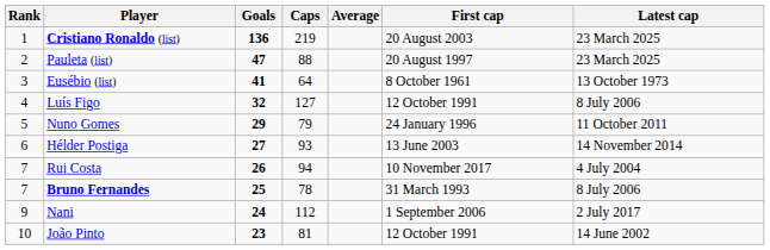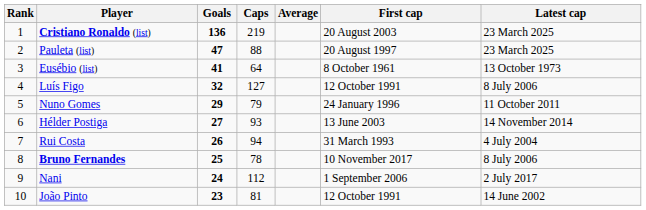 <table class="sortable wikitable" style="width:70%">
 <tr>
 <th style="width:20px;">Rank</th>
 <th style="width:260px;">Player</th>
 <th style="width:50px;">Goals</th>
 <th style="width:50px;">Caps</th>
 <th style="width:50px;">Average</th>
 <th style="width:260px;">First cap</th>
 <th style="width:260px;">Latest cap</th>
 </tr>
 <tr>
 <td align=center>1</td>
 <td><strong><a href='#'>Cristiano Ronaldo</a></strong> <small>(<a href='#'>list</a>)</small></td>
 <td align=center><strong>136</strong></td>
 <td align="center">219</td>
 <td align="center"></td>
 <td>20 August 2003</td>
 <td>23 March 2025</td>
 </tr>
 <tr>
 <td align=center>2</td>
 <td><a href='#'>Pauleta</a> <small>(<a href='#'>list</a>)</small></td>
 <td align=center><strong>47</strong></td>
 <td align=center>88</td>
 <td align=center></td>
 <td>20 August 1997</td>
 <td>23 March 2025</td>
 </tr>
 <tr>
 <td align=center>3</td>
 <td><a href='#'>Eusébio</a> <small>(<a href='#'>list</a>)</small></td>
 <td align=center><strong>41</strong></td>
 <td align=center>64</td>
 <td align=center></td>
 <td>8 October 1961</td>
 <td>13 October 1973</td>
 </tr>
 <tr>
 <td align=center>4</td>
 <td><a href='#'>Luís Figo</a></td>
 <td align=center><strong>32</strong></td>
 <td align=center>127</td>
 <td align=center></td>
 <td>12 October 1991</td>
 <td>8 July 2006</td>
 </tr>
 <tr>
 <td align=center>5</td>
 <td><a href='#'>Nuno Gomes</a></td>
 <td align=center><strong>29</strong></td>
 <td align=center>79</td>
 <td align=center></td>
 <td>24 January 1996</td>
 <td>11 October 2011</td>
 </tr>
 <tr>
 <td align=center>6</td>
 <td><a href='#'>Hélder Postiga</a></td>
 <td align=center><strong>27</strong></td>
 <td style="text-align:center;">93</td>
 <td style="text-align:center;"></td>
 <td>13 June 2003</td>
 <td>14 November 2014</td>
 </tr>
 <tr>
 <td align=center>7</td>
 <td><a href='#'>Rui Costa</a></td>
 <td align=center><strong>26</strong></td>
 <td style="text-align:center;">94</td>
 <td style="text-align:center;"></td>
-<td>10 November 2017</td>
+<td>31 March 1993</td>
 <td>4 July 2004</td>
 </tr>
 <tr>
-<td align=center>7</td>
+<td align=center>8</td>
 <td><strong><a href='#'>Bruno Fernandes</a></strong></td>
 <td align=center><strong>25</strong></td>
 <td align=center>78</td>
 <td align=center></td>
-<td>31 March 1993</td>
+<td>10 November 2017</td>
 <td>8 July 2006</td>
 </tr>
 <tr>
 <td align=center>9</td>
 <td><a href='#'>Nani</a></td>
 <td align=center><strong>24</strong></td>
 <td align=center>112</td>
 <td align=center></td>
 <td>1 September 2006</td>
 <td>2 July 2017</td>
 </tr>
 <tr>
 <td style="text-align:center;">10</td>
 <td><a href='#'>João Pinto</a></td>
 <td align=center><strong>23</strong></td>
 <td align=center>81</td>
 <td align=center></td>
 <td>12 October 1991</td>
 <td>14 June 2002</td>
 </tr>
 </table>
